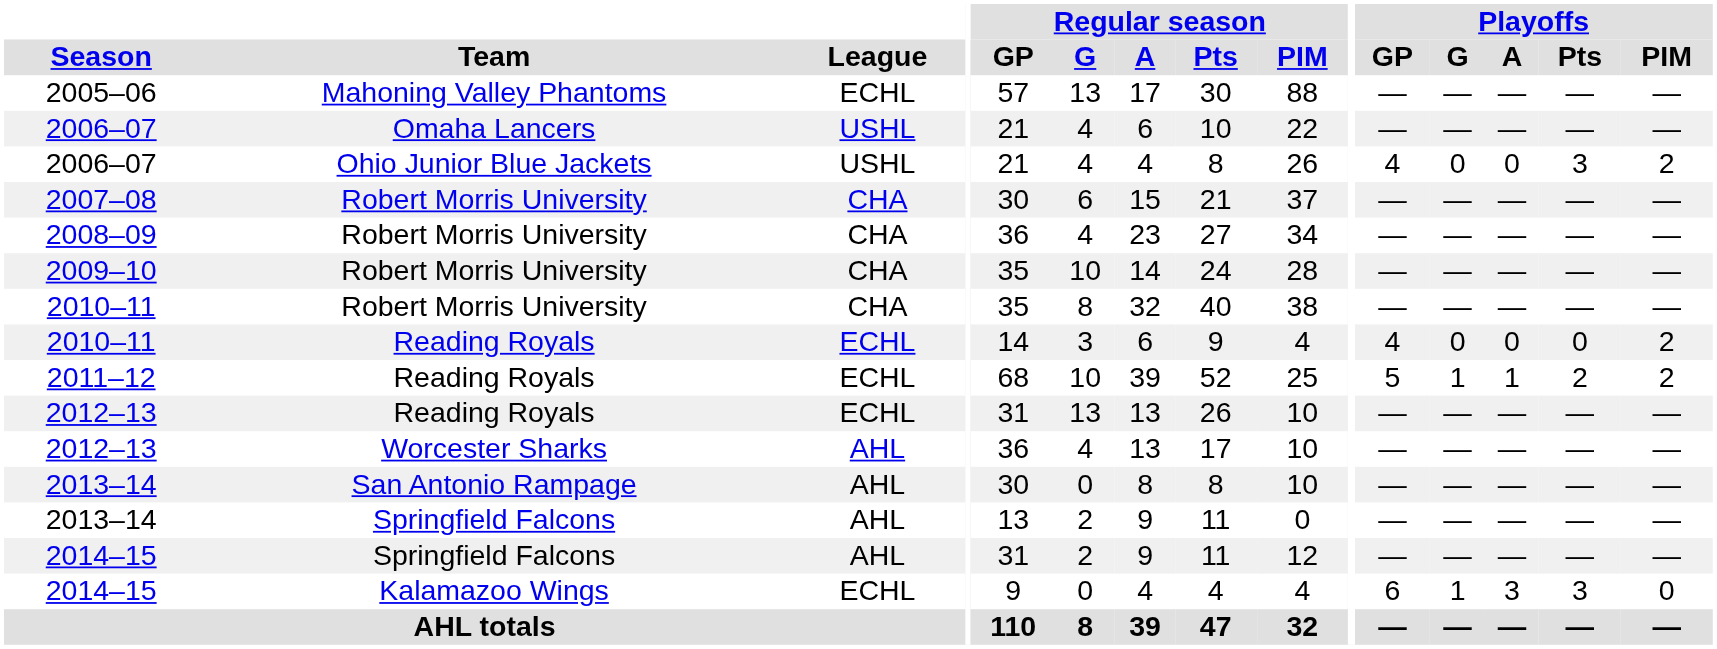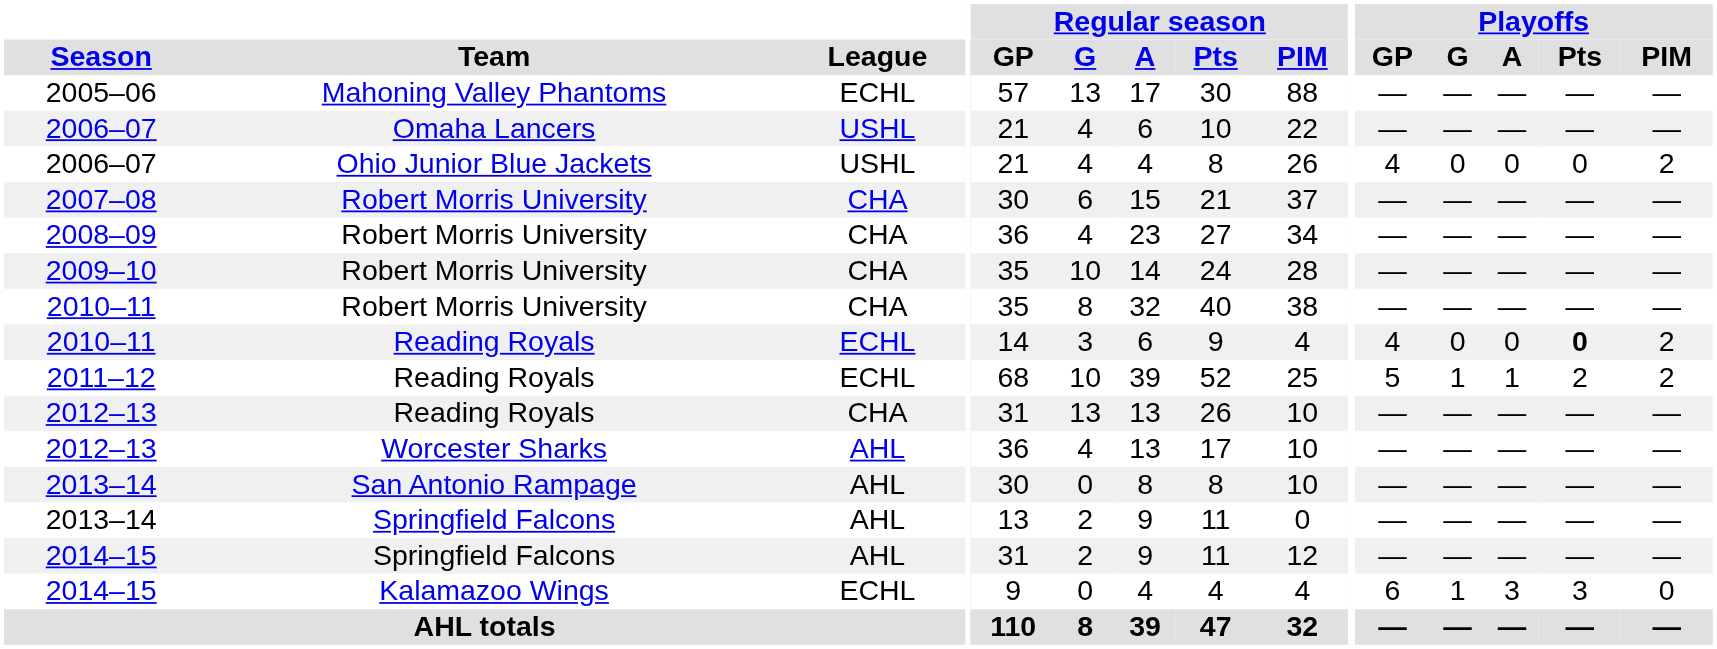 <table border="0" cellpadding="1" cellspacing="0" style="text-align:center; width:60em">
 <tr bgcolor="#e0e0e0">
 <th colspan="3" bgcolor="#ffffff"></th>
 <th rowspan="99" bgcolor="#ffffff"></th>
 <th colspan="5"><a href='#'>Regular season</a></th>
 <th rowspan="99" bgcolor="#ffffff"></th>
 <th colspan="5"><a href='#'>Playoffs</a></th>
 </tr>
 <tr bgcolor="#e0e0e0">
 <th><a href='#'>Season</a></th>
 <th>Team</th>
 <th>League</th>
 <th>GP</th>
 <th><a href='#'>G</a></th>
 <th><a href='#'>A</a></th>
 <th><a href='#'>Pts</a></th>
 <th><a href='#'>PIM</a></th>
 <th>GP</th>
 <th>G</th>
 <th>A</th>
 <th>Pts</th>
 <th>PIM</th>
 </tr>
 <tr ALIGN="center">
 <td>2005–06</td>
 <td><a href='#'>Mahoning Valley Phantoms</a></td>
 <td>ECHL</td>
 <td>57</td>
 <td>13</td>
 <td>17</td>
 <td>30</td>
 <td>88</td>
 <td>—</td>
 <td>—</td>
 <td>—</td>
 <td>—</td>
 <td>—</td>
 </tr>
 <tr ALIGN="center" bgcolor="#f0f0f0">
 <td><a href='#'>2006–07</a></td>
 <td><a href='#'>Omaha Lancers</a></td>
 <td><a href='#'>USHL</a></td>
 <td>21</td>
 <td>4</td>
 <td>6</td>
 <td>10</td>
 <td>22</td>
 <td>—</td>
 <td>—</td>
 <td>—</td>
 <td>—</td>
 <td>—</td>
 </tr>
 <tr ALIGN="center">
 <td>2006–07</td>
 <td><a href='#'>Ohio Junior Blue Jackets</a></td>
 <td>USHL</td>
 <td>21</td>
 <td>4</td>
 <td>4</td>
 <td>8</td>
 <td>26</td>
 <td>4</td>
 <td>0</td>
 <td>0</td>
-<td>3</td>
+<td>0</td>
 <td>2</td>
 </tr>
 <tr ALIGN="center" bgcolor="#f0f0f0">
 <td><a href='#'>2007–08</a></td>
 <td><a href='#'>Robert Morris University</a></td>
 <td><a href='#'>CHA</a></td>
 <td>30</td>
 <td>6</td>
 <td>15</td>
 <td>21</td>
 <td>37</td>
 <td>—</td>
 <td>—</td>
 <td>—</td>
 <td>—</td>
 <td>—</td>
 </tr>
 <tr ALIGN="center">
 <td><a href='#'>2008–09</a></td>
 <td>Robert Morris University</td>
 <td>CHA</td>
 <td>36</td>
 <td>4</td>
 <td>23</td>
 <td>27</td>
 <td>34</td>
 <td>—</td>
 <td>—</td>
 <td>—</td>
 <td>—</td>
 <td>—</td>
 </tr>
 <tr ALIGN="center" bgcolor="#f0f0f0">
 <td><a href='#'>2009–10</a></td>
 <td>Robert Morris University</td>
 <td>CHA</td>
 <td>35</td>
 <td>10</td>
 <td>14</td>
 <td>24</td>
 <td>28</td>
 <td>—</td>
 <td>—</td>
 <td>—</td>
 <td>—</td>
 <td>—</td>
 </tr>
 <tr ALIGN="center">
 <td><a href='#'>2010–11</a></td>
 <td>Robert Morris University</td>
 <td>CHA</td>
 <td>35</td>
 <td>8</td>
 <td>32</td>
 <td>40</td>
 <td>38</td>
 <td>—</td>
 <td>—</td>
 <td>—</td>
 <td>—</td>
 <td>—</td>
 </tr>
 <tr ALIGN="center" bgcolor="#f0f0f0">
 <td><a href='#'>2010–11</a></td>
 <td><a href='#'>Reading Royals</a></td>
 <td><a href='#'>ECHL</a></td>
 <td>14</td>
 <td>3</td>
 <td>6</td>
 <td>9</td>
 <td>4</td>
 <td>4</td>
 <td>0</td>
 <td>0</td>
-<td>0</td>
+<td><strong>0</strong></td>
 <td>2</td>
 </tr>
 <tr ALIGN="center">
 <td><a href='#'>2011–12</a></td>
 <td>Reading Royals</td>
 <td>ECHL</td>
 <td>68</td>
 <td>10</td>
 <td>39</td>
 <td>52</td>
 <td>25</td>
 <td>5</td>
 <td>1</td>
 <td>1</td>
 <td>2</td>
 <td>2</td>
 </tr>
 <tr ALIGN="center" bgcolor="#f0f0f0">
 <td><a href='#'>2012–13</a></td>
 <td>Reading Royals</td>
-<td>ECHL</td>
+<td>CHA</td>
 <td>31</td>
 <td>13</td>
 <td>13</td>
 <td>26</td>
 <td>10</td>
 <td>—</td>
 <td>—</td>
 <td>—</td>
 <td>—</td>
 <td>—</td>
 </tr>
 <tr ALIGN="center">
 <td><a href='#'>2012–13</a></td>
 <td><a href='#'>Worcester Sharks</a></td>
 <td><a href='#'>AHL</a></td>
 <td>36</td>
 <td>4</td>
 <td>13</td>
 <td>17</td>
 <td>10</td>
 <td>—</td>
 <td>—</td>
 <td>—</td>
 <td>—</td>
 <td>—</td>
 </tr>
 <tr ALIGN="center" bgcolor="#f0f0f0">
 <td><a href='#'>2013–14</a></td>
 <td><a href='#'>San Antonio Rampage</a></td>
 <td>AHL</td>
 <td>30</td>
 <td>0</td>
 <td>8</td>
 <td>8</td>
 <td>10</td>
 <td>—</td>
 <td>—</td>
 <td>—</td>
 <td>—</td>
 <td>—</td>
 </tr>
 <tr ALIGN="center">
 <td>2013–14</td>
 <td><a href='#'>Springfield Falcons</a></td>
 <td>AHL</td>
 <td>13</td>
 <td>2</td>
 <td>9</td>
 <td>11</td>
 <td>0</td>
 <td>—</td>
 <td>—</td>
 <td>—</td>
 <td>—</td>
 <td>—</td>
 </tr>
 <tr ALIGN="center" bgcolor="#f0f0f0">
 <td><a href='#'>2014–15</a></td>
 <td>Springfield Falcons</td>
 <td>AHL</td>
 <td>31</td>
 <td>2</td>
 <td>9</td>
 <td>11</td>
 <td>12</td>
 <td>—</td>
 <td>—</td>
 <td>—</td>
 <td>—</td>
 <td>—</td>
 </tr>
 <tr ALIGN="center">
 <td><a href='#'>2014–15</a></td>
 <td><a href='#'>Kalamazoo Wings</a></td>
 <td>ECHL</td>
 <td>9</td>
 <td>0</td>
 <td>4</td>
 <td>4</td>
 <td>4</td>
 <td>6</td>
 <td>1</td>
 <td>3</td>
 <td>3</td>
 <td>0</td>
 </tr>
 <tr bgcolor="#e0e0e0">
 <th colspan="3">AHL totals</th>
 <th>110</th>
 <th>8</th>
 <th>39</th>
 <th>47</th>
 <th>32</th>
 <th>—</th>
 <th>—</th>
 <th>—</th>
 <th>—</th>
 <th>—</th>
 </tr>
 </table>
